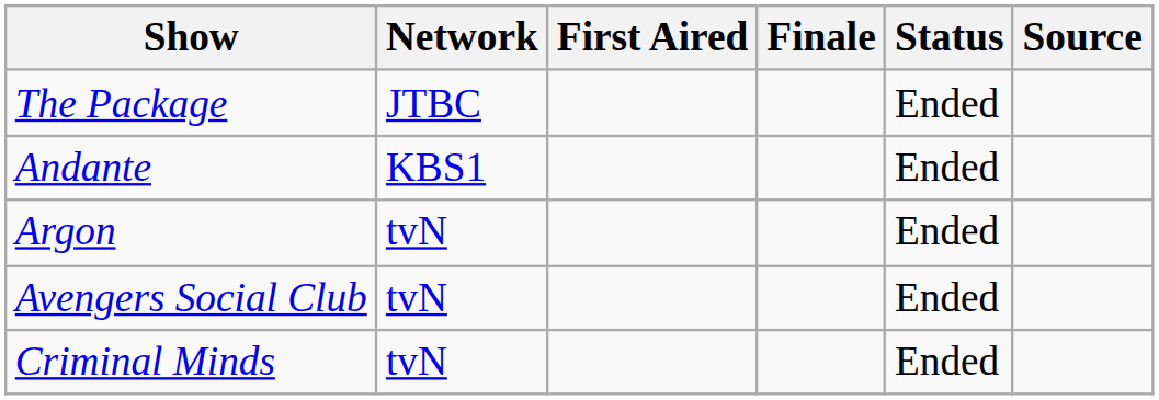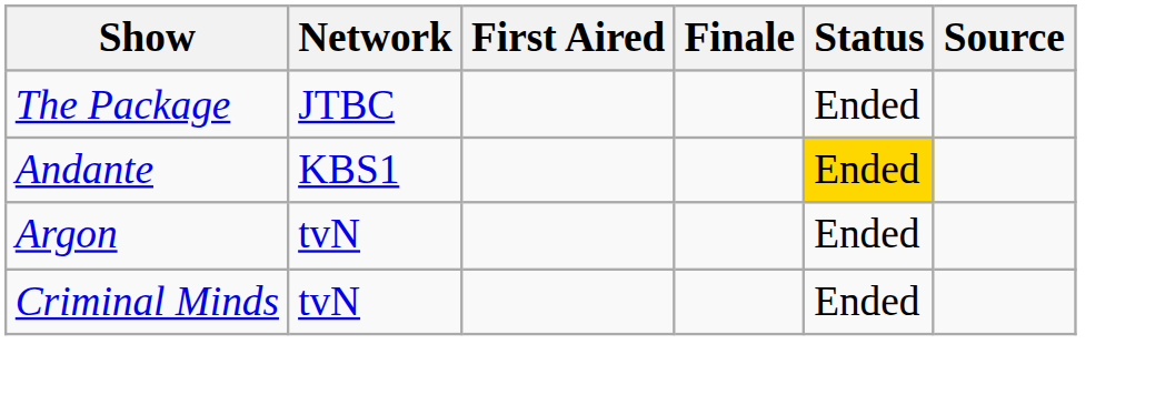 <table class="wikitable sortable">
 <tr>
 <th scope="col">Show</th>
 <th scope="col">Network</th>
 <th scope="col">First Aired</th>
 <th scope="col">Finale</th>
 <th scope="col">Status</th>
 <th class="unsortable" scope="col">Source</th>
 </tr>
 <tr>
 <td><em><a href='#'>The Package</a></em></td>
 <td><a href='#'>JTBC</a></td>
 <td></td>
 <td></td>
 <td>Ended</td>
 <td></td>
 </tr>
 <tr>
 <td><em><a href='#'>Andante</a></em></td>
 <td><a href='#'>KBS1</a></td>
 <td></td>
 <td></td>
-<td>Ended</td>
+<td style="background: gold;">Ended</td>
 <td></td>
 </tr>
 <tr>
 <td><em><a href='#'>Argon</a></em></td>
-<td><a href='#'>tvN</a></td>
-<td></td>
-<td></td>
-<td>Ended</td>
-<td></td>
-</tr>
-<tr>
-<td><em><a href='#'>Avengers Social Club</a></em></td>
 <td><a href='#'>tvN</a></td>
 <td></td>
 <td></td>
 <td>Ended</td>
 <td></td>
 </tr>
 <tr>
 <td><em><a href='#'>Criminal Minds</a></em></td>
 <td><a href='#'>tvN</a></td>
 <td></td>
 <td></td>
 <td>Ended</td>
 <td></td>
 </tr>
 </table>
